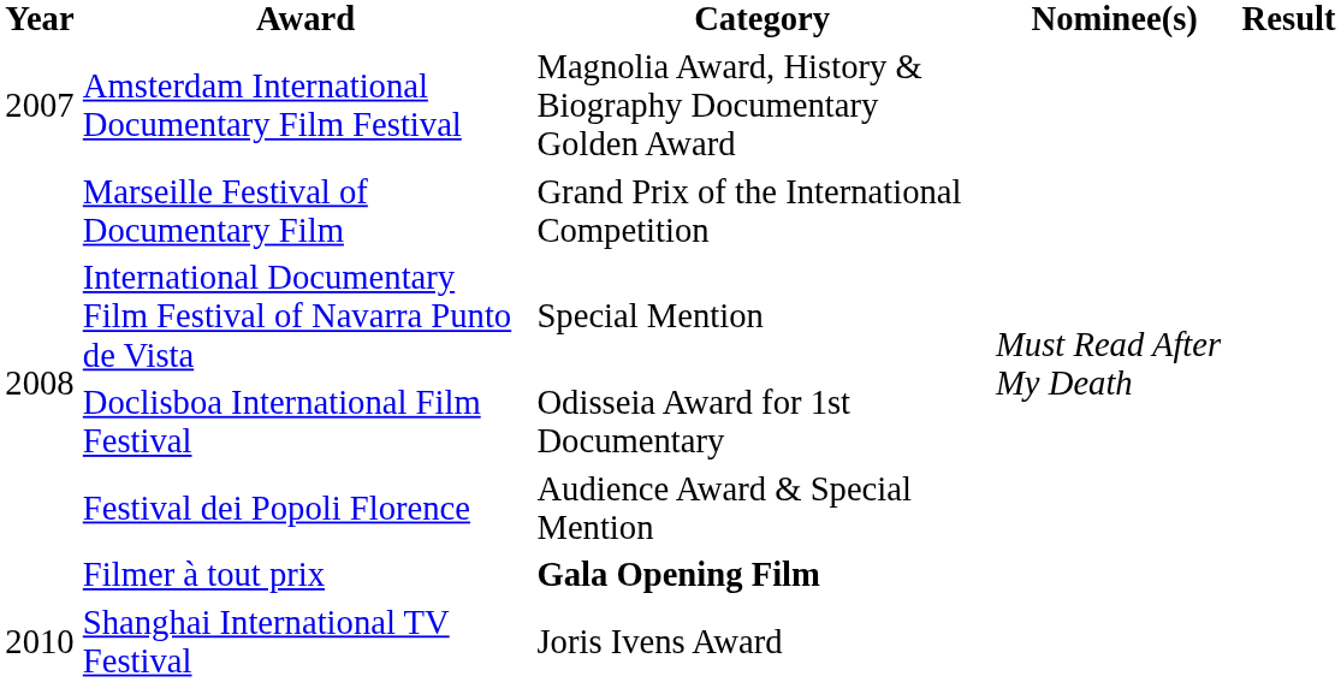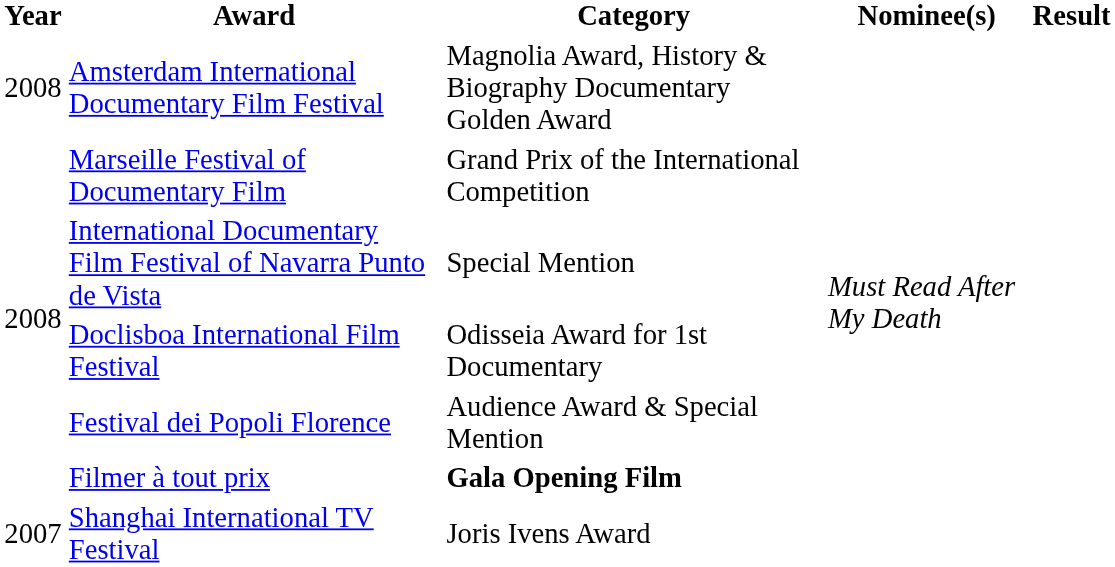 <table class=" wiki table">
 <tr>
 <th>Year</th>
 <th>Award</th>
 <th>Category</th>
 <th>Nominee(s)</th>
 <th>Result</th>
 </tr>
 <tr>
-<td rowspan="1">2007</td>
+<td rowspan="1">2008</td>
 <td><a href='#'>Amsterdam International Documentary Film Festival</a></td>
 <td>Magnolia Award, History & Biography Documentary Golden Award</td>
 <td rowspan="7"><em>Must Read After My Death</em></td>
 <td></td>
 </tr>
 <tr>
 <td rowspan="5">2008</td>
 <td><a href='#'>Marseille Festival of Documentary Film</a></td>
 <td>Grand Prix of the International Competition</td>
 <td></td>
 </tr>
 <tr>
 <td><a href='#'>International Documentary Film Festival of Navarra Punto de Vista</a></td>
 <td>Special Mention</td>
 <td></td>
 </tr>
 <tr>
 <td><a href='#'>Doclisboa International Film Festival</a></td>
 <td>Odisseia Award for 1st Documentary</td>
 <td></td>
 </tr>
 <tr>
 <td><a href='#'>Festival dei Popoli Florence</a></td>
 <td>Audience Award & Special Mention</td>
 <td></td>
 </tr>
 <tr>
 <td><a href='#'>Filmer à tout prix</a></td>
 <td><strong>Gala Opening Film</strong></td>
 <td></td>
 </tr>
 <tr>
-<td rowspan="1">2010</td>
+<td rowspan="1">2007</td>
 <td><a href='#'>Shanghai International TV Festival</a></td>
 <td>Joris Ivens Award</td>
 <td></td>
 </tr>
 </table>
